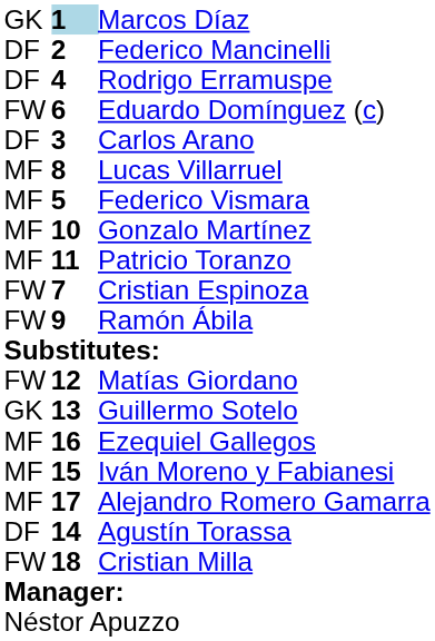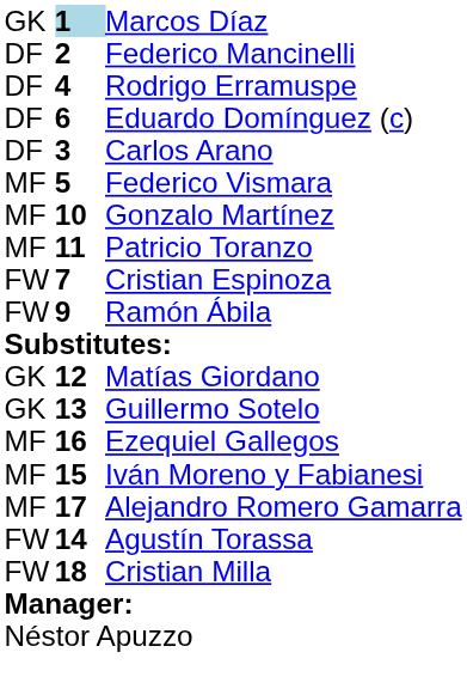 <table cellspacing="0" cellpadding="0" style="font-size:90%; margin:0.2em auto;">
 <tr>
 <th width="25"></th>
 <th width="25"></th>
 </tr>
 <tr>
 <td>GK</td>
 <td style="background: lightblue;"><strong>1</strong></td>
 <td> <a href='#'>Marcos Díaz</a></td>
 </tr>
 <tr>
 <td>DF</td>
 <td><strong>2</strong></td>
 <td> <a href='#'>Federico Mancinelli</a></td>
 <td></td>
 </tr>
 <tr>
 <td>DF</td>
 <td><strong>4</strong></td>
 <td> <a href='#'>Rodrigo Erramuspe</a></td>
 </tr>
 <tr>
-<td>FW</td>
+<td>DF</td>
 <td><strong>6</strong></td>
 <td> <a href='#'>Eduardo Domínguez</a> (<a href='#'>c</a>)</td>
 </tr>
 <tr>
 <td>DF</td>
 <td><strong>3</strong></td>
 <td> <a href='#'>Carlos Arano</a></td>
-</tr>
-<tr>
-<td>MF</td>
-<td><strong>8</strong></td>
-<td> <a href='#'>Lucas Villarruel</a></td>
-<td></td>
-<td></td>
 </tr>
 <tr>
 <td>MF</td>
 <td><strong>5</strong></td>
 <td> <a href='#'>Federico Vismara</a></td>
 </tr>
 <tr>
 <td>MF</td>
 <td><strong>10</strong></td>
 <td> <a href='#'>Gonzalo Martínez</a></td>
 </tr>
 <tr>
 <td>MF</td>
 <td><strong>11</strong></td>
 <td> <a href='#'>Patricio Toranzo</a></td>
 <td></td>
 <td></td>
 </tr>
 <tr>
 <td>FW</td>
 <td><strong>7</strong></td>
 <td> <a href='#'>Cristian Espinoza</a></td>
 <td></td>
 <td></td>
 </tr>
 <tr>
 <td>FW</td>
 <td><strong>9</strong></td>
 <td> <a href='#'>Ramón Ábila</a></td>
 </tr>
 <tr>
 <td colspan=3><strong>Substitutes:</strong></td>
 </tr>
 <tr>
-<td>FW</td>
+<td>GK</td>
 <td><strong>12</strong></td>
 <td> <a href='#'>Matías Giordano</a></td>
 </tr>
 <tr>
 <td>GK</td>
 <td><strong>13</strong></td>
 <td> <a href='#'>Guillermo Sotelo</a></td>
 </tr>
 <tr>
 <td>MF</td>
 <td><strong>16</strong></td>
 <td> <a href='#'>Ezequiel Gallegos</a></td>
 <td></td>
 <td></td>
 </tr>
 <tr>
 <td>MF</td>
 <td><strong>15</strong></td>
 <td> <a href='#'>Iván Moreno y Fabianesi</a></td>
 </tr>
 <tr>
 <td>MF</td>
 <td><strong>17</strong></td>
 <td> <a href='#'>Alejandro Romero Gamarra</a></td>
 <td></td>
 <td></td>
 </tr>
 <tr>
-<td>DF</td>
+<td>FW</td>
 <td><strong>14</strong></td>
 <td> <a href='#'>Agustín Torassa</a></td>
 <td></td>
 <td></td>
 </tr>
 <tr>
 <td>FW</td>
 <td><strong>18</strong></td>
 <td> <a href='#'>Cristian Milla</a></td>
 </tr>
 <tr>
 <td colspan=3><strong>Manager:</strong></td>
 </tr>
 <tr>
 <td colspan=4> Néstor Apuzzo</td>
 </tr>
 </table>
